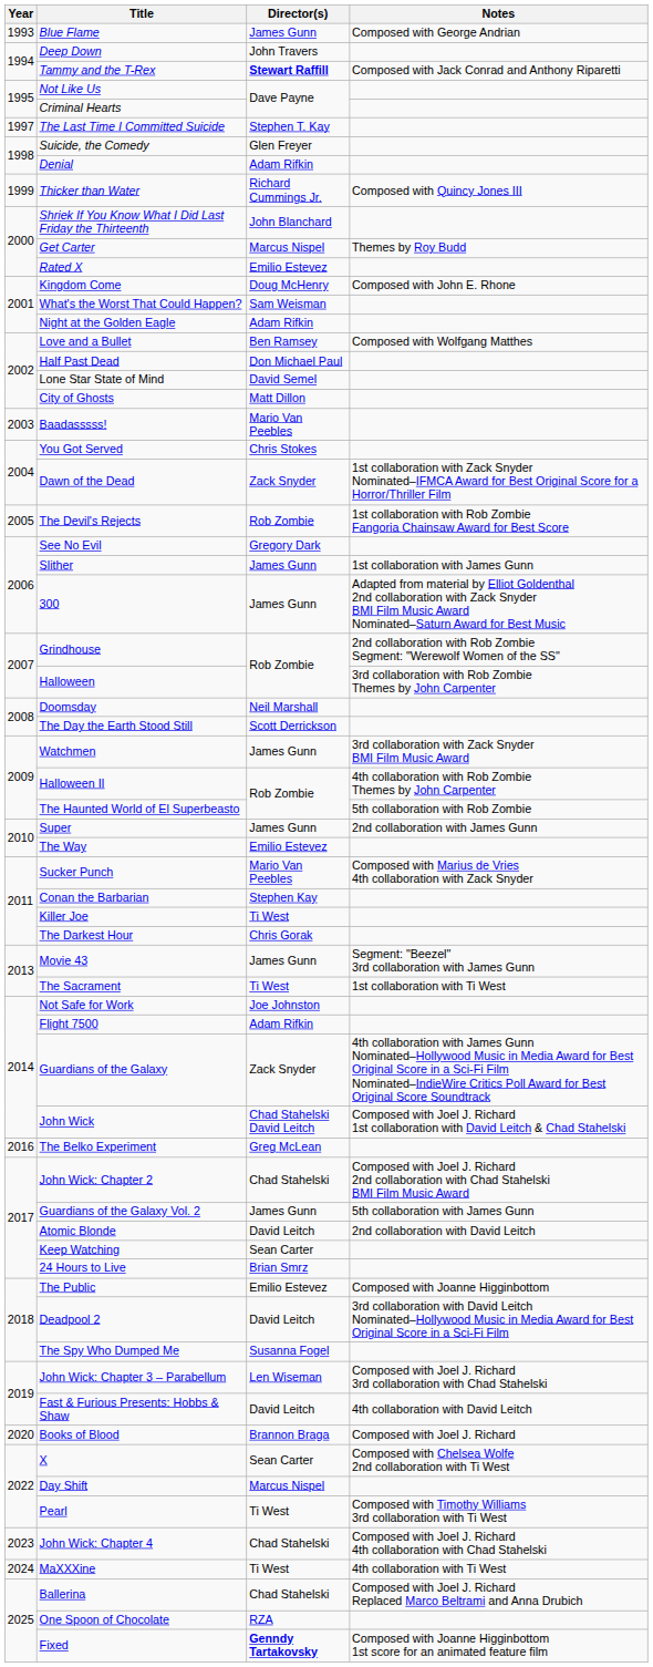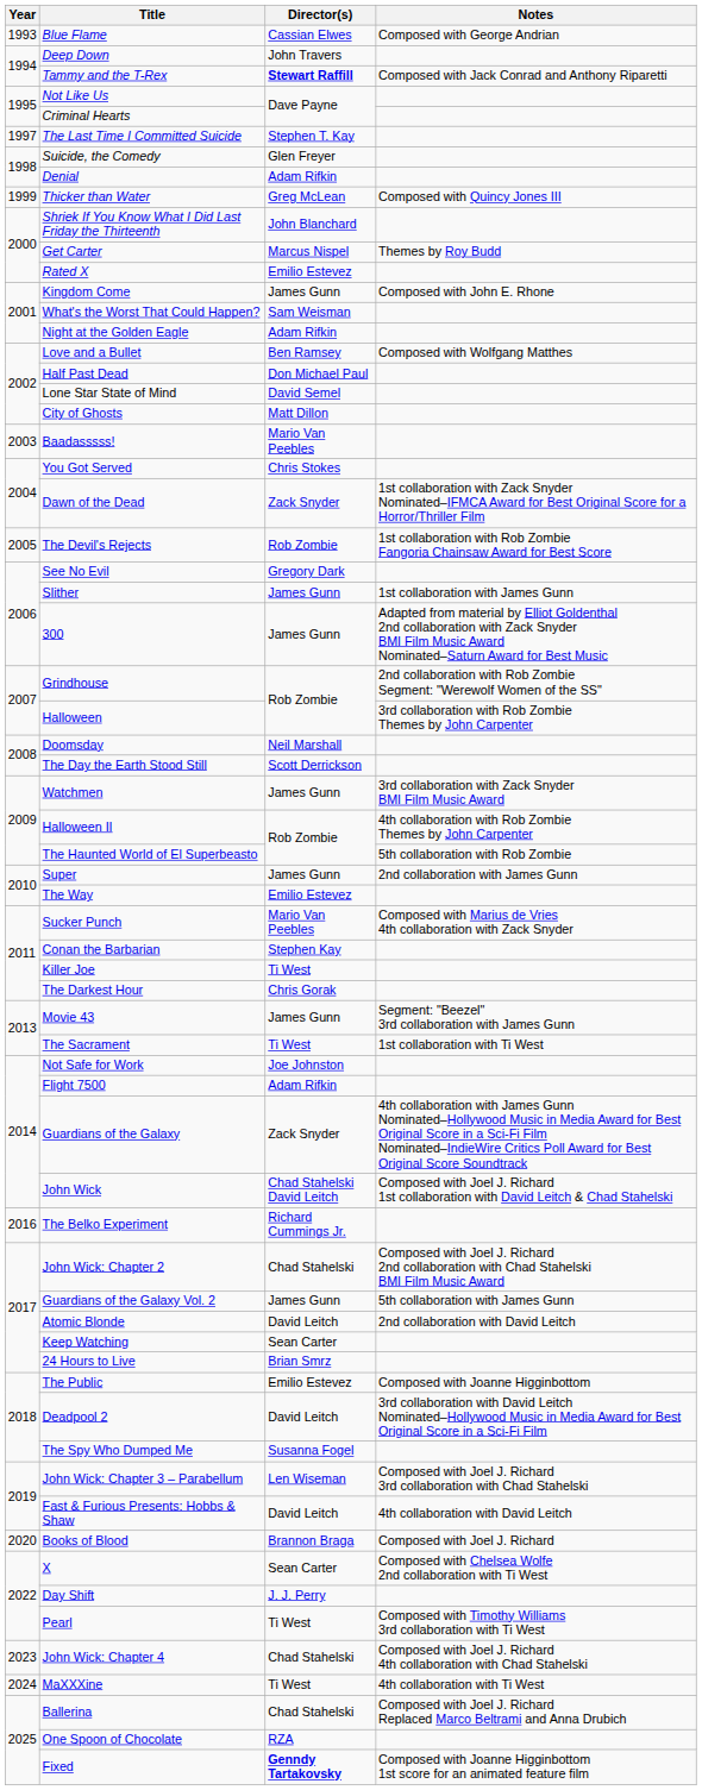 <table class="wikitable sortable plainrowheaders">
 <tr>
 <th scope="col">Year</th>
 <th scope="col">Title</th>
 <th scope="col">Director(s)</th>
 <th scope="col">Notes</th>
 </tr>
 <tr>
 <td>1993</td>
 <td><em><a href='#'>Blue Flame</a></em></td>
-<td><a href='#'>James Gunn</a></td>
+<td><a href='#'>Cassian Elwes</a></td>
 <td>Composed with George Andrian</td>
 </tr>
 <tr>
 <td rowspan="2">1994</td>
 <td><em><a href='#'>Deep Down</a></em></td>
 <td>John Travers</td>
 <td></td>
 </tr>
 <tr>
 <td><em><a href='#'>Tammy and the T-Rex</a></em></td>
 <td><strong><a href='#'>Stewart Raffill</a></strong></td>
 <td>Composed with Jack Conrad and Anthony Riparetti</td>
 </tr>
 <tr>
 <td rowspan="2">1995</td>
 <td><em><a href='#'>Not Like Us</a></em></td>
 <td rowspan="2">Dave Payne</td>
 <td></td>
 </tr>
 <tr>
 <td><em>Criminal Hearts</em></td>
 <td></td>
 </tr>
 <tr>
 <td>1997</td>
 <td><em><a href='#'>The Last Time I Committed Suicide</a></em></td>
 <td><a href='#'>Stephen T. Kay</a></td>
 <td></td>
 </tr>
 <tr>
 <td rowspan="2">1998</td>
 <td><em>Suicide, the Comedy</em></td>
 <td>Glen Freyer</td>
 <td></td>
 </tr>
 <tr>
 <td><em><a href='#'>Denial</a></em></td>
 <td><a href='#'>Adam Rifkin</a></td>
 <td></td>
 </tr>
 <tr>
 <td>1999</td>
 <td><em><a href='#'>Thicker than Water</a></em></td>
-<td><a href='#'>Richard Cummings Jr.</a></td>
+<td><a href='#'>Greg McLean</a></td>
 <td>Composed with <a href='#'>Quincy Jones III</a></td>
 </tr>
 <tr>
 <td rowspan="3">2000</td>
 <td><em><a href='#'>Shriek If You Know What I Did Last Friday the Thirteenth</a></em></td>
 <td><a href='#'>John Blanchard</a></td>
 <td></td>
 </tr>
 <tr>
 <td><em><a href='#'>Get Carter</a></em></td>
 <td><a href='#'>Marcus Nispel</a></td>
 <td>Themes by <a href='#'>Roy Budd</a></td>
 </tr>
 <tr>
 <td><em><a href='#'>Rated X</a></td>
 <td><a href='#'>Emilio Estevez</a></td>
 <td></td>
 </tr>
 <tr>
 <td rowspan="3">2001</td>
 <td></em><a href='#'>Kingdom Come</a><em></td>
-<td><a href='#'>Doug McHenry</a></td>
+<td>James Gunn</td>
 <td>Composed with John E. Rhone</td>
 </tr>
 <tr>
 <td></em><a href='#'>What's the Worst That Could Happen?</a><em></td>
 <td><a href='#'>Sam Weisman</a></td>
 <td></td>
 </tr>
 <tr>
 <td></em><a href='#'>Night at the Golden Eagle</a><em></td>
 <td><a href='#'>Adam Rifkin</a></td>
 <td></td>
 </tr>
 <tr>
 <td rowspan="4">2002</td>
 <td></em><a href='#'>Love and a Bullet</a><em></td>
 <td><a href='#'>Ben Ramsey</a></td>
 <td>Composed with Wolfgang Matthes</td>
 </tr>
 <tr>
 <td></em><a href='#'>Half Past Dead</a><em></td>
 <td><a href='#'>Don Michael Paul</a></td>
 <td></td>
 </tr>
 <tr>
 <td></em>Lone Star State of Mind<em></td>
 <td><a href='#'>David Semel</a></td>
 <td></td>
 </tr>
 <tr>
 <td></em><a href='#'>City of Ghosts</a><em></td>
 <td><a href='#'>Matt Dillon</a></td>
 <td></td>
 </tr>
 <tr>
 <td>2003</td>
 <td></em><a href='#'>Baadasssss!</a><em></td>
 <td><a href='#'>Mario Van Peebles</a></td>
 <td></td>
 </tr>
 <tr>
 <td rowspan="2">2004</td>
 <td></em><a href='#'>You Got Served</a><em></td>
 <td><a href='#'>Chris Stokes</a></td>
 <td></td>
 </tr>
 <tr>
 <td></em><a href='#'>Dawn of the Dead</a><em></td>
 <td><a href='#'>Zack Snyder</a></td>
 <td>1st collaboration with Zack Snyder<br>Nominated–<a href='#'>IFMCA Award for Best Original Score for a Horror/Thriller Film</a></td>
 </tr>
 <tr>
 <td>2005</td>
 <td></em><a href='#'>The Devil's Rejects</a><em></td>
 <td><a href='#'>Rob Zombie</a></td>
 <td>1st collaboration with Rob Zombie<br><a href='#'>Fangoria Chainsaw Award for Best Score</a></td>
 </tr>
 <tr>
 <td rowspan="3">2006</td>
 <td></em><a href='#'>See No Evil</a><em></td>
 <td><a href='#'>Gregory Dark</a></td>
 <td></td>
 </tr>
 <tr>
 <td></em><a href='#'>Slither</a><em></td>
 <td><a href='#'>James Gunn</a></td>
 <td>1st collaboration with James Gunn</td>
 </tr>
 <tr>
 <td></em><a href='#'>300</a><em></td>
 <td>James Gunn</td>
 <td>Adapted from material by <a href='#'>Elliot Goldenthal</a><br>2nd collaboration with Zack Snyder<br><a href='#'>BMI Film Music Award</a><br>Nominated–<a href='#'>Saturn Award for Best Music</a></td>
 </tr>
 <tr>
 <td rowspan="2">2007</td>
 <td></em><a href='#'>Grindhouse</a><em></td>
 <td rowspan="2">Rob Zombie</td>
 <td>2nd collaboration with Rob Zombie<br>Segment: "Werewolf Women of the SS"</td>
 </tr>
 <tr>
 <td></em><a href='#'>Halloween</a><em></td>
 <td>3rd collaboration with Rob Zombie<br>Themes by <a href='#'>John Carpenter</a></td>
 </tr>
 <tr>
 <td rowspan="2">2008</td>
 <td></em><a href='#'>Doomsday</a><em></td>
 <td><a href='#'>Neil Marshall</a></td>
 <td></td>
 </tr>
 <tr>
 <td></em><a href='#'>The Day the Earth Stood Still</a><em></td>
 <td><a href='#'>Scott Derrickson</a></td>
 <td></td>
 </tr>
 <tr>
 <td rowspan="3">2009</td>
 <td></em><a href='#'>Watchmen</a><em></td>
 <td>James Gunn</td>
 <td>3rd collaboration with Zack Snyder<br><a href='#'>BMI Film Music Award</a></td>
 </tr>
 <tr>
 <td></em><a href='#'>Halloween II</a><em></td>
 <td rowspan="2">Rob Zombie</td>
 <td>4th collaboration with Rob Zombie<br>Themes by <a href='#'>John Carpenter</a></td>
 </tr>
 <tr>
 <td></em><a href='#'>The Haunted World of El Superbeasto</a><em></td>
 <td>5th collaboration with Rob Zombie</td>
 </tr>
 <tr>
 <td rowspan="2">2010</td>
 <td></em><a href='#'>Super</a><em></td>
 <td>James Gunn</td>
 <td>2nd collaboration with James Gunn</td>
 </tr>
 <tr>
 <td></em><a href='#'>The Way</a><em></td>
 <td><a href='#'>Emilio Estevez</a></td>
 <td></td>
 </tr>
 <tr>
 <td rowspan="4">2011</td>
 <td></em><a href='#'>Sucker Punch</a><em></td>
 <td><a href='#'>Mario Van Peebles</a></td>
 <td>Composed with <a href='#'>Marius de Vries</a><br>4th collaboration with Zack Snyder</td>
 </tr>
 <tr>
 <td></em><a href='#'>Conan the Barbarian</a><em></td>
 <td><a href='#'>Stephen Kay</a></td>
 <td></td>
 </tr>
 <tr>
 <td></em><a href='#'>Killer Joe</a><em></td>
 <td><a href='#'>Ti West</a></td>
 <td></td>
 </tr>
 <tr>
 <td></em><a href='#'>The Darkest Hour</a><em></td>
 <td><a href='#'>Chris Gorak</a></td>
 <td></td>
 </tr>
 <tr>
 <td rowspan="2">2013</td>
 <td></em><a href='#'>Movie 43</a><em></td>
 <td>James Gunn</td>
 <td>Segment: "Beezel"<br>3rd collaboration with James Gunn</td>
 </tr>
 <tr>
 <td></em><a href='#'>The Sacrament</a><em></td>
 <td><a href='#'>Ti West</a></td>
 <td>1st collaboration with Ti West</td>
 </tr>
 <tr>
 <td rowspan="4">2014</td>
 <td></em><a href='#'>Not Safe for Work</a><em></td>
 <td><a href='#'>Joe Johnston</a></td>
 <td></td>
 </tr>
 <tr>
 <td></em><a href='#'>Flight 7500</a><em></td>
 <td><a href='#'>Adam Rifkin</a></td>
 <td></td>
 </tr>
 <tr>
 <td></em><a href='#'>Guardians of the Galaxy</a><em></td>
 <td>Zack Snyder</td>
 <td>4th collaboration with James Gunn<br>Nominated–<a href='#'>Hollywood Music in Media Award for Best Original Score in a Sci-Fi Film</a><br>Nominated–<a href='#'>IndieWire Critics Poll Award for Best Original Score Soundtrack</a></td>
 </tr>
 <tr>
 <td></em><a href='#'>John Wick</a><em></td>
 <td><a href='#'>Chad Stahelski</a><br><a href='#'>David Leitch</a></td>
 <td>Composed with Joel J. Richard<br>1st collaboration with <a href='#'>David Leitch</a> & <a href='#'>Chad Stahelski</a></td>
 </tr>
 <tr>
 <td>2016</td>
 <td></em><a href='#'>The Belko Experiment</a><em></td>
-<td><a href='#'>Greg McLean</a></td>
+<td><a href='#'>Richard Cummings Jr.</a></td>
 <td></td>
 </tr>
 <tr>
 <td rowspan="5">2017</td>
 <td></em><a href='#'>John Wick: Chapter 2</a><em></td>
 <td>Chad Stahelski</td>
 <td>Composed with Joel J. Richard<br>2nd collaboration with Chad Stahelski<br><a href='#'>BMI Film Music Award</a></td>
 </tr>
 <tr>
 <td></em><a href='#'>Guardians of the Galaxy Vol. 2</a><em></td>
 <td>James Gunn</td>
 <td>5th collaboration with James Gunn</td>
 </tr>
 <tr>
 <td></em><a href='#'>Atomic Blonde</a><em></td>
 <td>David Leitch</td>
 <td>2nd collaboration with David Leitch</td>
 </tr>
 <tr>
 <td></em><a href='#'>Keep Watching</a><em></td>
 <td>Sean Carter</td>
 <td></td>
 </tr>
 <tr>
 <td></em><a href='#'>24 Hours to Live</a><em></td>
 <td><a href='#'>Brian Smrz</a></td>
 <td></td>
 </tr>
 <tr>
 <td rowspan="3">2018</td>
 <td></em><a href='#'>The Public</a><em></td>
 <td>Emilio Estevez</td>
 <td>Composed with Joanne Higginbottom</td>
 </tr>
 <tr>
 <td></em><a href='#'>Deadpool 2</a><em></td>
 <td>David Leitch</td>
 <td>3rd collaboration with David Leitch<br>Nominated–<a href='#'>Hollywood Music in Media Award for Best Original Score in a Sci-Fi Film</a></td>
 </tr>
 <tr>
 <td></em><a href='#'>The Spy Who Dumped Me</a><em></td>
 <td><a href='#'>Susanna Fogel</a></td>
 <td></td>
 </tr>
 <tr>
 <td rowspan="2">2019</td>
 <td></em><a href='#'>John Wick: Chapter 3 – Parabellum</a><em></td>
 <td><a href='#'>Len Wiseman</a></td>
 <td>Composed with Joel J. Richard<br>3rd collaboration with Chad Stahelski</td>
 </tr>
 <tr>
 <td></em><a href='#'>Fast & Furious Presents: Hobbs & Shaw</a><em></td>
 <td>David Leitch</td>
 <td>4th collaboration with David Leitch</td>
 </tr>
 <tr>
 <td>2020</td>
 <td></em><a href='#'>Books of Blood</a><em></td>
 <td><a href='#'>Brannon Braga</a></td>
 <td>Composed with Joel J. Richard</td>
 </tr>
 <tr>
 <td rowspan="3">2022</td>
 <td></em><a href='#'>X</a><em></td>
 <td>Sean Carter</td>
 <td>Composed with <a href='#'>Chelsea Wolfe</a><br>2nd collaboration with Ti West</td>
 </tr>
 <tr>
 <td></em><a href='#'>Day Shift</a><em></td>
-<td><a href='#'>Marcus Nispel</a></td>
+<td><a href='#'>J. J. Perry</a></td>
 <td></td>
 </tr>
 <tr>
 <td></em><a href='#'>Pearl</a><em></td>
 <td>Ti West</td>
 <td>Composed with <a href='#'>Timothy Williams</a><br>3rd collaboration with Ti West</td>
 </tr>
 <tr>
 <td>2023</td>
 <td></em><a href='#'>John Wick: Chapter 4</a><em></td>
 <td>Chad Stahelski</td>
 <td>Composed with Joel J. Richard<br>4th collaboration with Chad Stahelski</td>
 </tr>
 <tr>
 <td>2024</td>
 <td></em><a href='#'>MaXXXine</a><em></td>
 <td>Ti West</td>
 <td>4th collaboration with Ti West</td>
 </tr>
 <tr>
 <td rowspan="3">2025</td>
 <td></em><a href='#'>Ballerina</a><em></td>
 <td>Chad Stahelski</td>
 <td>Composed with Joel J. Richard<br>Replaced <a href='#'>Marco Beltrami</a> and Anna Drubich</td>
 </tr>
 <tr>
 <td></em><a href='#'>One Spoon of Chocolate</a><em></td>
 <td><a href='#'>RZA</a></td>
 <td></td>
 </tr>
 <tr>
 <td></em><a href='#'>Fixed</a><em></td>
 <td><strong><a href='#'>Genndy Tartakovsky</a></strong></td>
 <td>Composed with Joanne Higginbottom<br>1st score for an animated feature film</td>
 </tr>
 </table>
